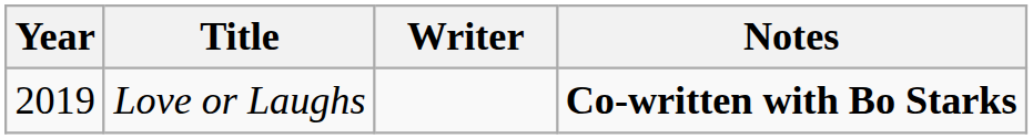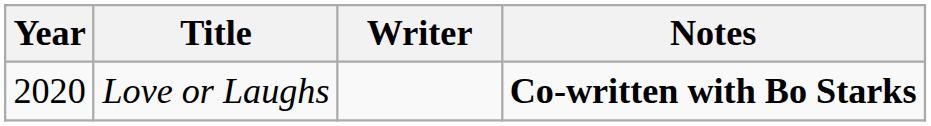 <table class="wikitable">
 <tr>
 <th>Year</th>
 <th>Title</th>
 <th width=65>Writer</th>
 <th>Notes</th>
 </tr>
 <tr>
-<td>2019</td>
+<td>2020</td>
 <td><em>Love or Laughs</em></td>
 <td></td>
 <td><strong>Co-written with Bo Starks</strong></td>
 </tr>
 </table>
